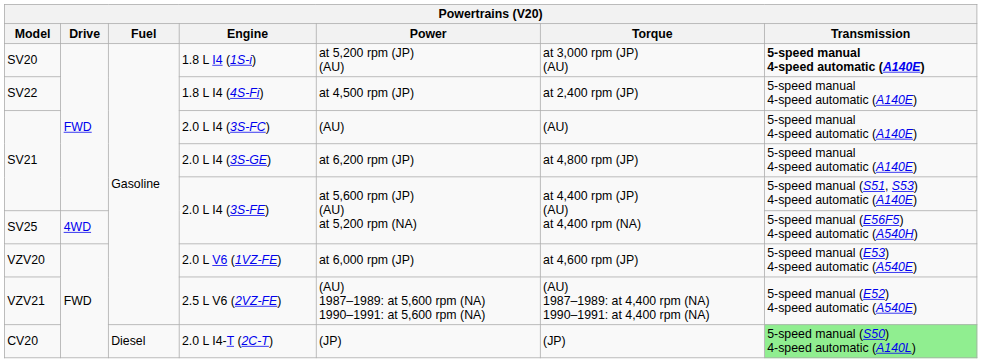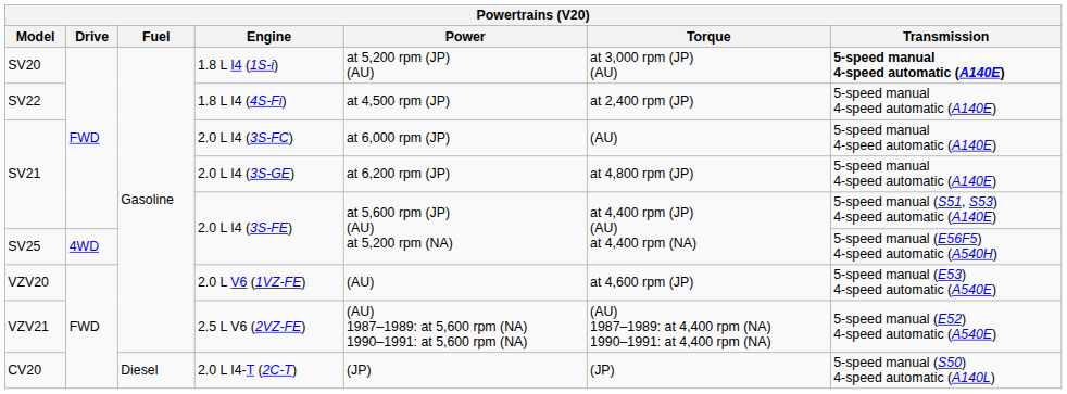 <table class = "wikitable" width = "100%">
 <tr>
 <th colspan = "7">Powertrains (V20)</th>
 </tr>
 <tr>
 <th>Model</th>
 <th>Drive</th>
 <th>Fuel</th>
 <th>Engine</th>
 <th>Power</th>
 <th>Torque</th>
 <th>Transmission</th>
 </tr>
 <tr>
 <td>SV20</td>
 <td rowspan = "5"><a href='#'>FWD</a></td>
 <td rowspan = "8">Gasoline</td>
 <td>1.8 L <a href='#'>I4</a> (<em><a href='#'>1S-i</a></em>)</td>
 <td> at 5,200 rpm (JP)<br> (AU)</td>
 <td> at 3,000 rpm (JP)<br> (AU)</td>
 <td><strong>5-speed manual<br>4-speed automatic (<em><a href='#'>A140E</a></em>)</strong></td>
 </tr>
 <tr>
 <td>SV22</td>
 <td>1.8 L I4 (<em><a href='#'>4S-Fi</a></em>)</td>
 <td> at 4,500 rpm (JP)</td>
 <td> at 2,400 rpm (JP)</td>
 <td>5-speed manual<br>4-speed automatic (<em><a href='#'>A140E</a></em>)</td>
 </tr>
 <tr>
 <td rowspan = "3">SV21</td>
 <td>2.0 L I4 (<em><a href='#'>3S-FC</a></em>)</td>
-<td> (AU)</td>
+<td> at 6,000 rpm (JP)</td>
 <td> (AU)</td>
 <td>5-speed manual<br>4-speed automatic (<em><a href='#'>A140E</a></em>)</td>
 </tr>
 <tr>
 <td>2.0 L I4 (<em><a href='#'>3S-GE</a></em>)</td>
 <td> at 6,200 rpm (JP)</td>
 <td> at 4,800 rpm (JP)</td>
 <td>5-speed manual<br>4-speed automatic (<em><a href='#'>A140E</a></em>)</td>
 </tr>
 <tr>
 <td rowspan = "2">2.0 L I4 (<em><a href='#'>3S-FE</a></em>)</td>
 <td rowspan = "2"> at 5,600 rpm (JP)<br> (AU)<br> at 5,200 rpm (NA)</td>
 <td rowspan = "2"> at 4,400 rpm (JP)<br> (AU)<br> at 4,400 rpm (NA)</td>
 <td>5-speed manual (<em><a href='#'>S51</a></em>, <em><a href='#'>S53</a></em>)<br>4-speed automatic (<em><a href='#'>A140E</a></em>)</td>
 </tr>
 <tr>
 <td>SV25</td>
 <td><a href='#'>4WD</a></td>
 <td>5-speed manual (<em><a href='#'>E56F5</a></em>)<br>4-speed automatic (<em><a href='#'>A540H</a></em>)</td>
 </tr>
 <tr>
 <td>VZV20</td>
 <td rowspan = "3">FWD</td>
 <td>2.0 L <a href='#'>V6</a> (<em><a href='#'>1VZ-FE</a></em>)</td>
-<td> at 6,000 rpm (JP)</td>
+<td> (AU)</td>
 <td> at 4,600 rpm (JP)</td>
 <td>5-speed manual (<em><a href='#'>E53</a></em>)<br>4-speed automatic (<em><a href='#'>A540E</a></em>)</td>
 </tr>
 <tr>
 <td>VZV21</td>
 <td>2.5 L V6 (<em><a href='#'>2VZ-FE</a></em>)</td>
 <td> (AU)<br>1987–1989:  at 5,600 rpm (NA)<br>1990–1991:  at 5,600 rpm (NA)</td>
 <td> (AU)<br>1987–1989:  at 4,400 rpm (NA)<br>1990–1991:  at 4,400 rpm (NA)</td>
 <td>5-speed manual (<em><a href='#'>E52</a></em>)<br>4-speed automatic (<em><a href='#'>A540E</a></em>)</td>
 </tr>
 <tr>
 <td>CV20</td>
 <td>Diesel</td>
 <td>2.0 L I4-<a href='#'>T</a> (<em><a href='#'>2C-T</a></em>)</td>
 <td> (JP)</td>
 <td> (JP)</td>
-<td style="background: lightgreen;">5-speed manual (<em><a href='#'>S50</a></em>)<br>4-speed automatic (<em><a href='#'>A140L</a></em>)</td>
+<td>5-speed manual (<em><a href='#'>S50</a></em>)<br>4-speed automatic (<em><a href='#'>A140L</a></em>)</td>
 </tr>
 </table>
